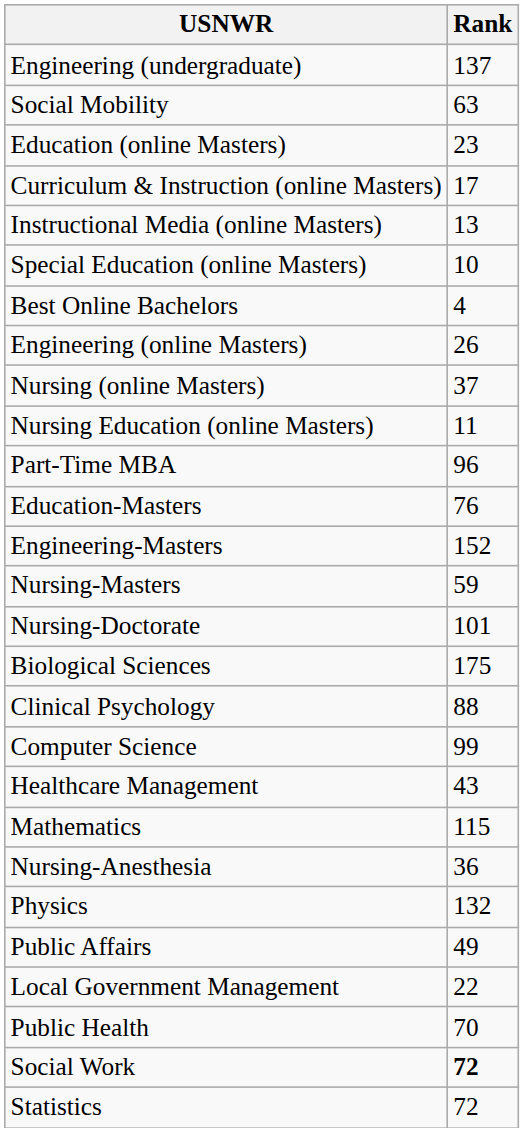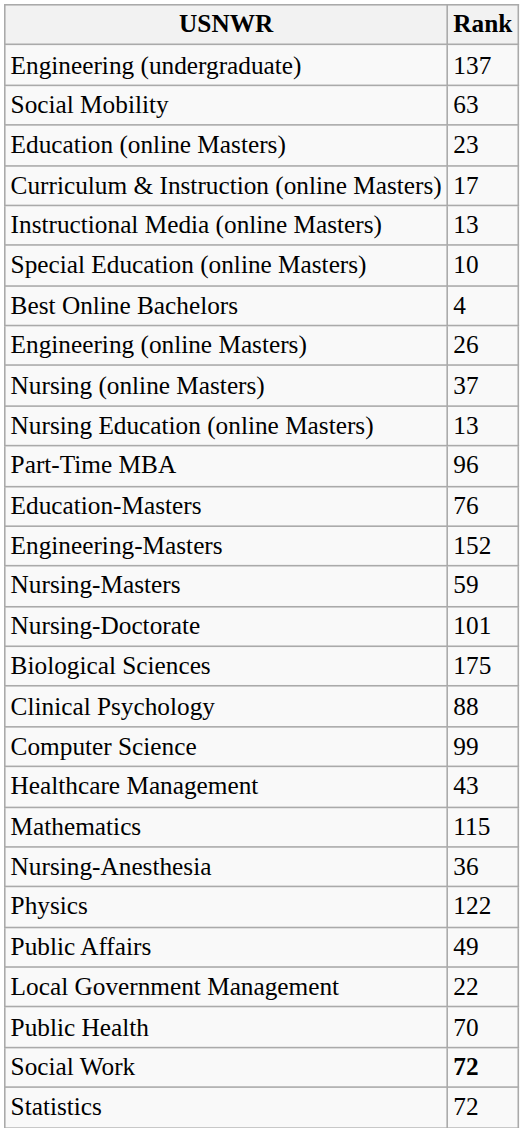 <table class="wikitable sortable mw-collapsible">
 <tr>
 <th>USNWR</th>
 <th>Rank</th>
 </tr>
 <tr>
 <td>Engineering (undergraduate)</td>
 <td>137</td>
 </tr>
 <tr>
 <td>Social Mobility</td>
 <td>63</td>
 </tr>
 <tr>
 <td>Education (online Masters)</td>
 <td>23</td>
 </tr>
 <tr>
 <td>Curriculum & Instruction (online Masters)</td>
 <td>17</td>
 </tr>
 <tr>
 <td>Instructional Media (online Masters)</td>
 <td>13</td>
 </tr>
 <tr>
 <td>Special Education (online Masters)</td>
 <td>10</td>
 </tr>
 <tr>
 <td>Best Online Bachelors</td>
 <td>4</td>
 </tr>
 <tr>
 <td>Engineering (online Masters)</td>
 <td>26</td>
 </tr>
 <tr>
 <td>Nursing (online Masters)</td>
 <td>37</td>
 </tr>
 <tr>
 <td>Nursing Education (online Masters)</td>
-<td>11</td>
+<td>13</td>
 </tr>
 <tr>
 <td>Part-Time MBA</td>
 <td>96</td>
 </tr>
 <tr>
 <td>Education-Masters</td>
 <td>76</td>
 </tr>
 <tr>
 <td>Engineering-Masters</td>
 <td>152</td>
 </tr>
 <tr>
 <td>Nursing-Masters</td>
 <td>59</td>
 </tr>
 <tr>
 <td>Nursing-Doctorate</td>
 <td>101</td>
 </tr>
 <tr>
 <td>Biological Sciences</td>
 <td>175</td>
 </tr>
 <tr>
 <td>Clinical Psychology</td>
 <td>88</td>
 </tr>
 <tr>
 <td>Computer Science</td>
 <td>99</td>
 </tr>
 <tr>
 <td>Healthcare Management</td>
 <td>43</td>
 </tr>
 <tr>
 <td>Mathematics</td>
 <td>115</td>
 </tr>
 <tr>
 <td>Nursing-Anesthesia</td>
 <td>36</td>
 </tr>
 <tr>
 <td>Physics</td>
-<td>132</td>
+<td>122</td>
 </tr>
 <tr>
 <td>Public Affairs</td>
 <td>49</td>
 </tr>
 <tr>
 <td>Local Government Management</td>
 <td>22</td>
 </tr>
 <tr>
 <td>Public Health</td>
 <td>70</td>
 </tr>
 <tr>
 <td>Social Work</td>
 <td><strong>72</strong></td>
 </tr>
 <tr>
 <td>Statistics</td>
 <td>72</td>
 </tr>
 </table>
